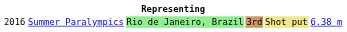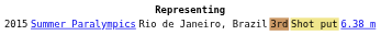 <table>
 <tr>
 <th colspan="6">Representing </th>
 </tr>
 <tr>
-<td>2016</td>
+<td>2015</td>
 <td><a href='#'>Summer Paralympics</a></td>
-<td style="background: lightgreen;">Rio de Janeiro, Brazil</td>
+<td>Rio de Janeiro, Brazil</td>
 <td bgcolor="cc9966">3rd</td>
 <td style="background: khaki;">Shot put</td>
 <td><a href='#'>6.38 m</a></td>
 </tr>
 </table>
